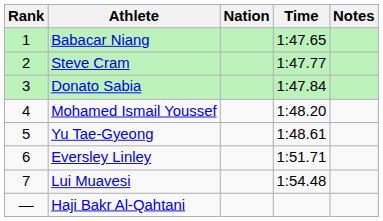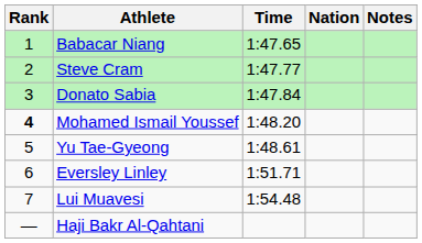 <table class="wikitable sortable" style="text-align:center">
 <tr>
 <th>Rank</th>
 <th>Athlete</th>
+<th>Time</th>
 <th>Nation</th>
-<th>Time</th>
 <th>Notes</th>
 </tr>
 <tr style="background:#bbf3bb;">
 <td>1</td>
 <td align=left><a href='#'>Babacar Niang</a></td>
+<td>1:47.65</td>
 <td align=left></td>
-<td>1:47.65</td>
 <td></td>
 </tr>
 <tr style="background:#bbf3bb;">
 <td>2</td>
 <td align=left><a href='#'>Steve Cram</a></td>
+<td>1:47.77</td>
 <td align=left></td>
-<td>1:47.77</td>
 <td></td>
 </tr>
 <tr style="background:#bbf3bb;">
 <td>3</td>
 <td align=left><a href='#'>Donato Sabia</a></td>
+<td>1:47.84</td>
 <td align=left></td>
-<td>1:47.84</td>
 <td></td>
 </tr>
 <tr>
-<td>4</td>
+<td><strong>4</strong></td>
 <td align=left><a href='#'>Mohamed Ismail Youssef</a></td>
+<td>1:48.20</td>
 <td align=left></td>
-<td>1:48.20</td>
 <td></td>
 </tr>
 <tr>
 <td>5</td>
 <td align=left><a href='#'>Yu Tae-Gyeong</a></td>
+<td>1:48.61</td>
 <td align=left></td>
-<td>1:48.61</td>
 <td></td>
 </tr>
 <tr>
 <td>6</td>
 <td align=left><a href='#'>Eversley Linley</a></td>
+<td>1:51.71</td>
 <td align=left></td>
-<td>1:51.71</td>
 <td></td>
 </tr>
 <tr>
 <td>7</td>
 <td align=left><a href='#'>Lui Muavesi</a></td>
+<td>1:54.48</td>
 <td align=left></td>
-<td>1:54.48</td>
 <td></td>
 </tr>
 <tr>
 <td data-sort-value=8>—</td>
 <td align=left><a href='#'>Haji Bakr Al-Qahtani</a></td>
+<td></td>
 <td align=left></td>
-<td></td>
 <td></td>
 </tr>
 </table>
